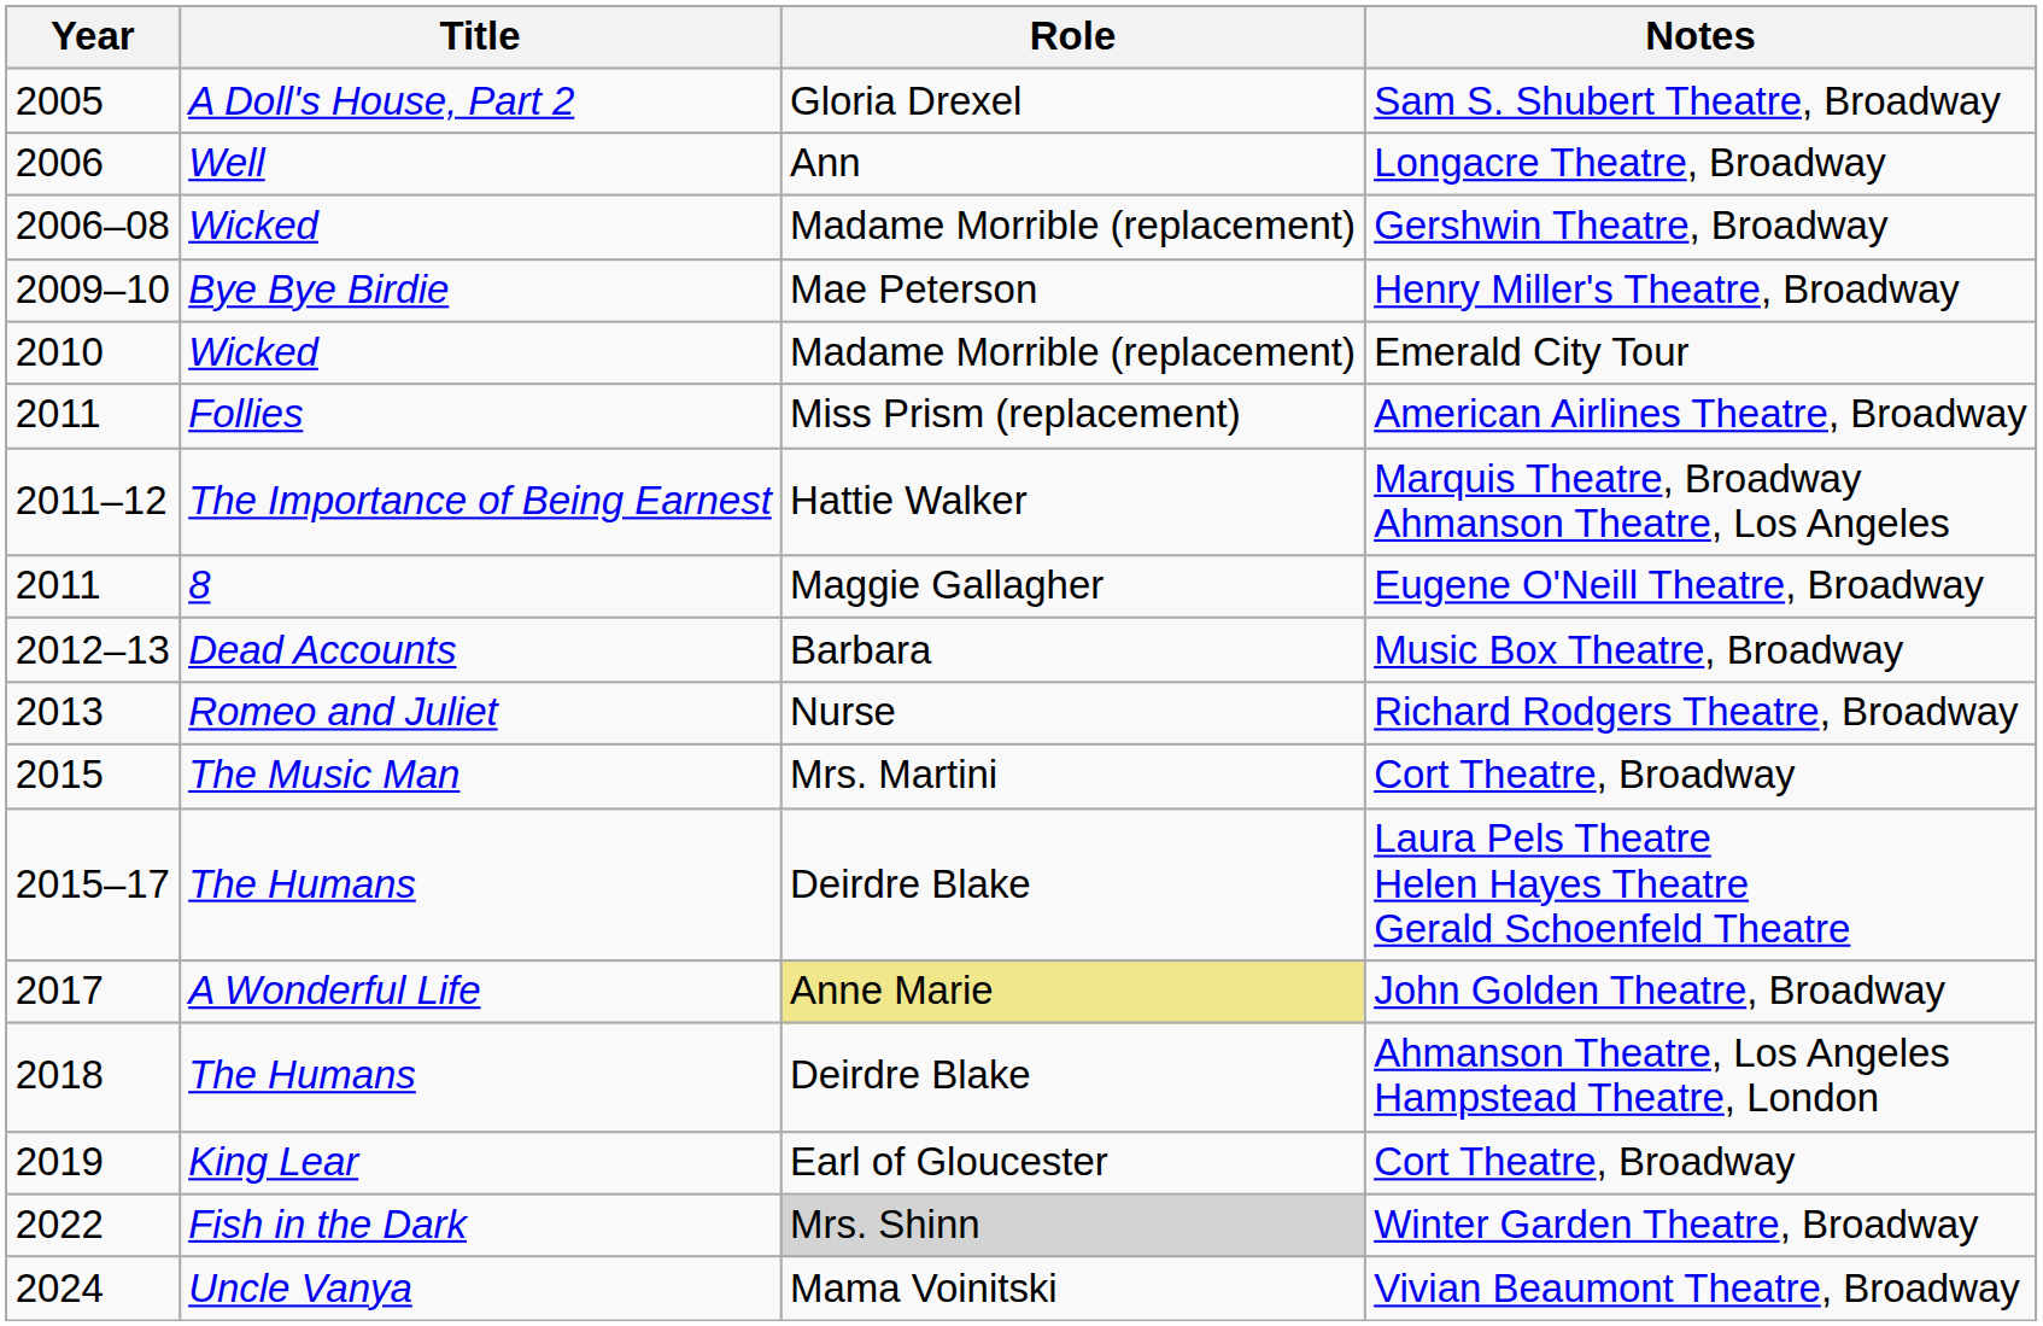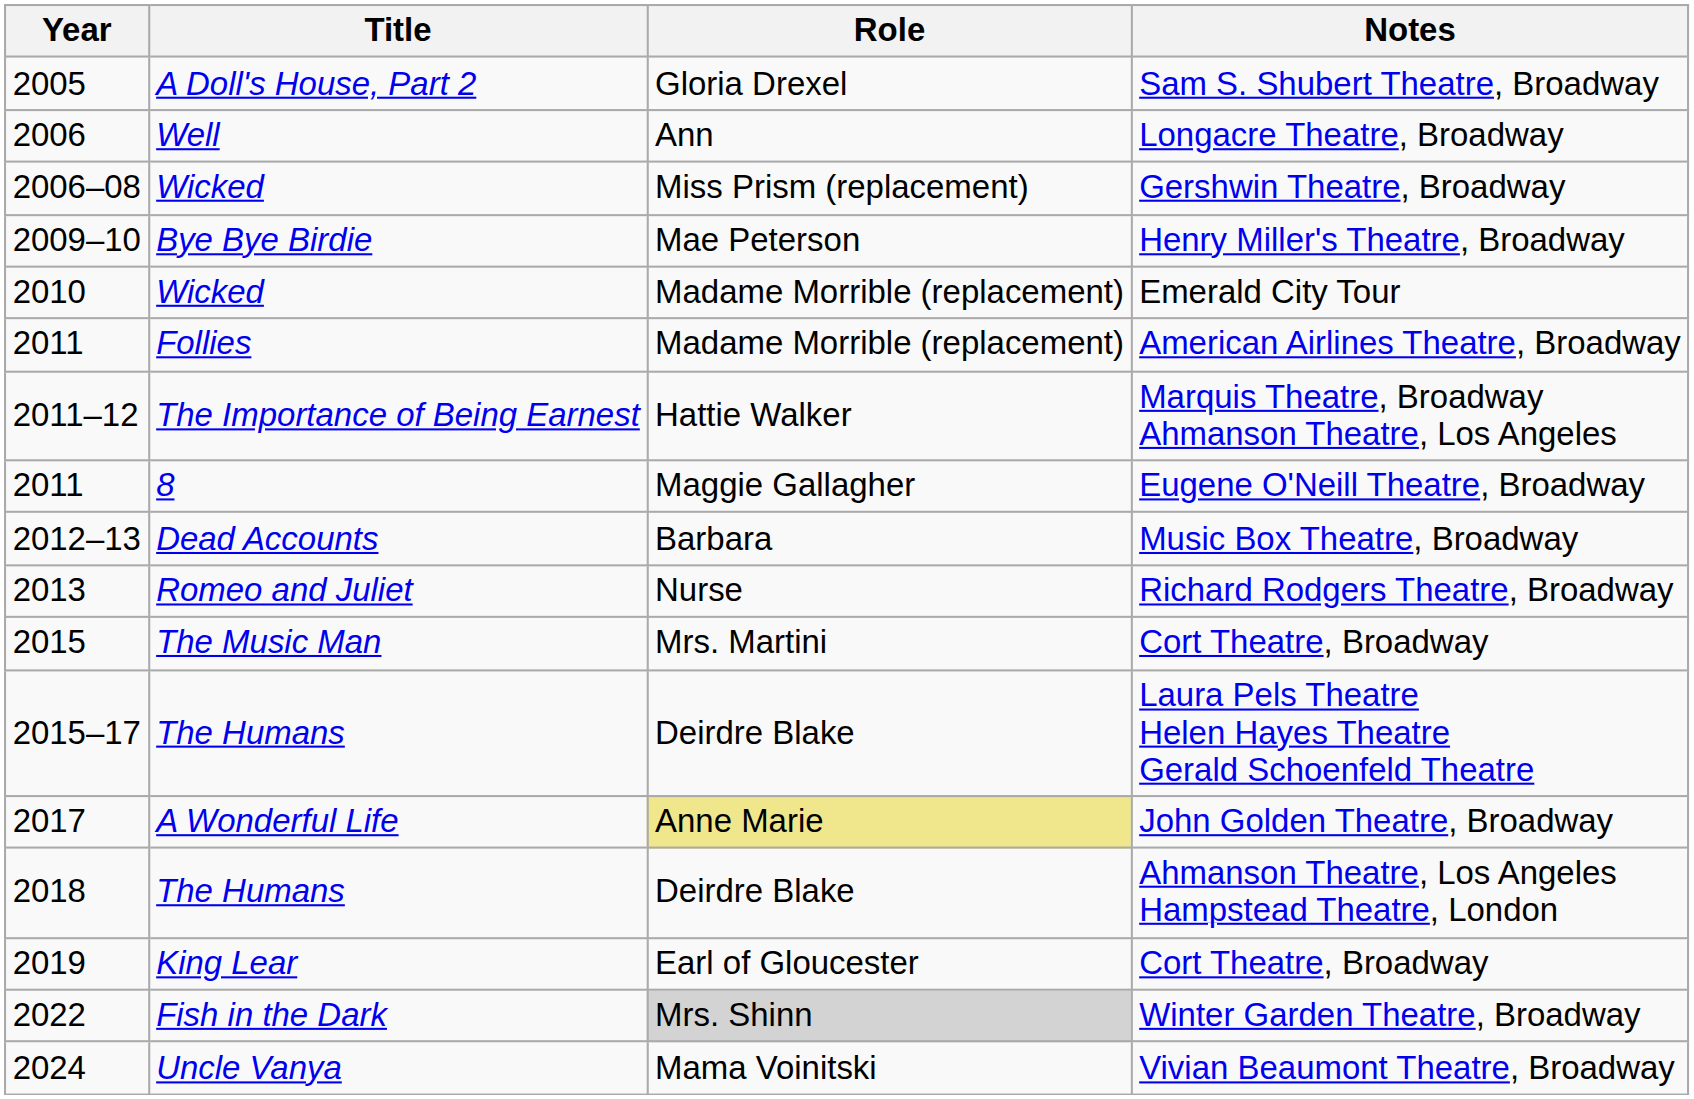 <table class="wikitable sortable">
 <tr>
 <th>Year</th>
 <th>Title</th>
 <th>Role</th>
 <th class="unsortable">Notes</th>
 </tr>
 <tr>
 <td>2005</td>
 <td><em><a href='#'>A Doll's House, Part 2</a></em></td>
 <td>Gloria Drexel</td>
 <td><a href='#'>Sam S. Shubert Theatre</a>, Broadway</td>
 </tr>
 <tr>
 <td>2006</td>
 <td><em><a href='#'>Well</a></em></td>
 <td>Ann</td>
 <td><a href='#'>Longacre Theatre</a>, Broadway</td>
 </tr>
 <tr>
 <td>2006–08</td>
 <td><em><a href='#'>Wicked</a></em></td>
-<td>Madame Morrible (replacement)</td>
+<td>Miss Prism (replacement)</td>
 <td><a href='#'>Gershwin Theatre</a>, Broadway</td>
 </tr>
 <tr>
 <td>2009–10</td>
 <td><em><a href='#'>Bye Bye Birdie</a></em></td>
 <td>Mae Peterson</td>
 <td><a href='#'>Henry Miller's Theatre</a>, Broadway</td>
 </tr>
 <tr>
 <td>2010</td>
 <td><em><a href='#'>Wicked</a></em></td>
 <td>Madame Morrible (replacement)</td>
 <td>Emerald City Tour</td>
 </tr>
 <tr>
 <td>2011</td>
 <td><em><a href='#'>Follies</a></em></td>
-<td>Miss Prism (replacement)</td>
+<td>Madame Morrible (replacement)</td>
 <td><a href='#'>American Airlines Theatre</a>, Broadway</td>
 </tr>
 <tr>
 <td>2011–12</td>
 <td><em><a href='#'>The Importance of Being Earnest</a></em></td>
 <td>Hattie Walker</td>
 <td><a href='#'>Marquis Theatre</a>, Broadway<br><a href='#'>Ahmanson Theatre</a>, Los Angeles</td>
 </tr>
 <tr>
 <td>2011</td>
 <td><em><a href='#'>8</a></em></td>
 <td>Maggie Gallagher</td>
 <td><a href='#'>Eugene O'Neill Theatre</a>, Broadway</td>
 </tr>
 <tr>
 <td>2012–13</td>
 <td><em><a href='#'>Dead Accounts</a></em></td>
 <td>Barbara</td>
 <td><a href='#'>Music Box Theatre</a>, Broadway</td>
 </tr>
 <tr>
 <td>2013</td>
 <td><em><a href='#'>Romeo and Juliet</a></em></td>
 <td>Nurse</td>
 <td><a href='#'>Richard Rodgers Theatre</a>, Broadway</td>
 </tr>
 <tr>
 <td>2015</td>
 <td><em><a href='#'>The Music Man</a></em></td>
 <td>Mrs. Martini</td>
 <td><a href='#'>Cort Theatre</a>, Broadway</td>
 </tr>
 <tr>
 <td>2015–17</td>
 <td><em><a href='#'>The Humans</a></em></td>
 <td>Deirdre Blake</td>
 <td><a href='#'>Laura Pels Theatre</a><br><a href='#'>Helen Hayes Theatre</a><br><a href='#'>Gerald Schoenfeld Theatre</a></td>
 </tr>
 <tr>
 <td>2017</td>
 <td><em><a href='#'>A Wonderful Life</a></em></td>
 <td style="background: khaki;">Anne Marie</td>
 <td><a href='#'>John Golden Theatre</a>, Broadway</td>
 </tr>
 <tr>
 <td>2018</td>
 <td><em><a href='#'>The Humans</a></em></td>
 <td>Deirdre Blake</td>
 <td><a href='#'>Ahmanson Theatre</a>, Los Angeles<br><a href='#'>Hampstead Theatre</a>, London</td>
 </tr>
 <tr>
 <td>2019</td>
 <td><em><a href='#'>King Lear</a></em></td>
 <td>Earl of Gloucester</td>
 <td><a href='#'>Cort Theatre</a>, Broadway</td>
 </tr>
 <tr>
 <td>2022</td>
 <td><em><a href='#'>Fish in the Dark</a></em></td>
 <td style="background: lightgrey;">Mrs. Shinn</td>
 <td><a href='#'>Winter Garden Theatre</a>, Broadway</td>
 </tr>
 <tr>
 <td>2024</td>
 <td><em><a href='#'>Uncle Vanya</a></em></td>
 <td>Mama Voinitski</td>
 <td><a href='#'>Vivian Beaumont Theatre</a>, Broadway</td>
 </tr>
 <tr>
 </tr>
 </table>
